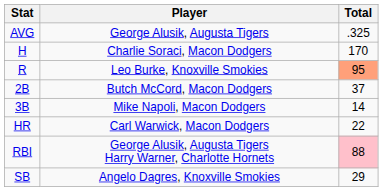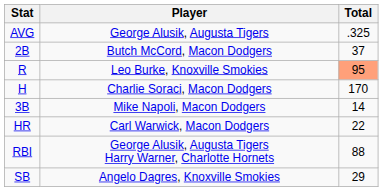 <table class="wikitable" width="40%" style="text-align:center;">
 <tr>
 <th width="5%">Stat</th>
 <th width="60%">Player</th>
 <th width="5%">Total</th>
 </tr>
 <tr>
 <td><a href='#'>AVG</a></td>
 <td><a href='#'>George Alusik</a>, <a href='#'>Augusta Tigers</a></td>
 <td>.325</td>
 </tr>
 <tr>
-<td><a href='#'>H</a></td>
-<td><a href='#'>Charlie Soraci</a>, <a href='#'>Macon Dodgers</a></td>
-<td>170</td>
+<td><a href='#'>2B</a></td>
+<td><a href='#'>Butch McCord</a>, <a href='#'>Macon Dodgers</a></td>
+<td>37</td>
 </tr>
 <tr>
 <td><a href='#'>R</a></td>
 <td><a href='#'>Leo Burke</a>, <a href='#'>Knoxville Smokies</a></td>
 <td style="background: lightsalmon;">95</td>
 </tr>
 <tr>
-<td><a href='#'>2B</a></td>
-<td><a href='#'>Butch McCord</a>, <a href='#'>Macon Dodgers</a></td>
-<td>37</td>
+<td><a href='#'>H</a></td>
+<td><a href='#'>Charlie Soraci</a>, <a href='#'>Macon Dodgers</a></td>
+<td>170</td>
 </tr>
 <tr>
 <td><a href='#'>3B</a></td>
 <td><a href='#'>Mike Napoli</a>, <a href='#'>Macon Dodgers</a></td>
 <td>14</td>
 </tr>
 <tr>
 <td><a href='#'>HR</a></td>
 <td><a href='#'>Carl Warwick</a>, <a href='#'>Macon Dodgers</a></td>
 <td>22</td>
 </tr>
 <tr>
 <td><a href='#'>RBI</a></td>
 <td><a href='#'>George Alusik</a>, <a href='#'>Augusta Tigers</a> <br> <a href='#'>Harry Warner</a>, <a href='#'>Charlotte Hornets</a></td>
-<td style="background: pink;">88</td>
+<td>88</td>
 </tr>
 <tr>
 <td><a href='#'>SB</a></td>
 <td><a href='#'>Angelo Dagres</a>, <a href='#'>Knoxville Smokies</a></td>
 <td>29</td>
 </tr>
 </table>
